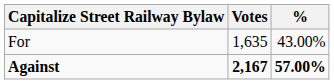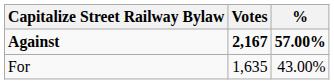 <table class="wikitable">
 <tr>
 <th>Capitalize Street Railway Bylaw</th>
 <th>Votes</th>
 <th>%</th>
 </tr>
 <tr>
+<td><strong>Against</strong></td>
+<td align="right"><strong>2,167</strong></td>
+<td align="right"><strong>57.00%</strong></td>
+</tr>
+<tr>
 <td>For</td>
 <td align="right">1,635</td>
 <td align="right">43.00%</td>
 </tr>
-<tr>
-<td><strong>Against</strong></td>
-<td align="right"><strong>2,167</strong></td>
-<td align="right"><strong>57.00%</strong></td>
-</tr>
 </table>
